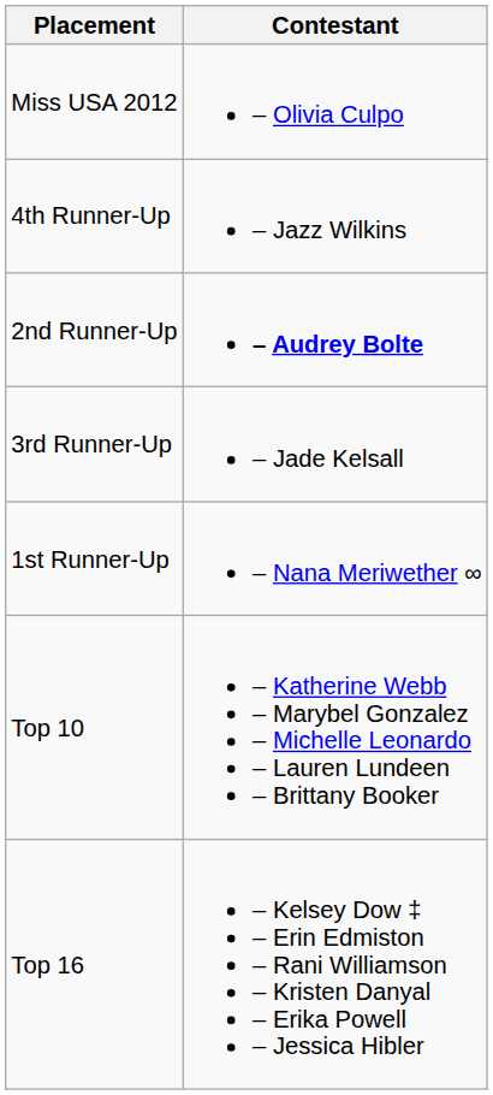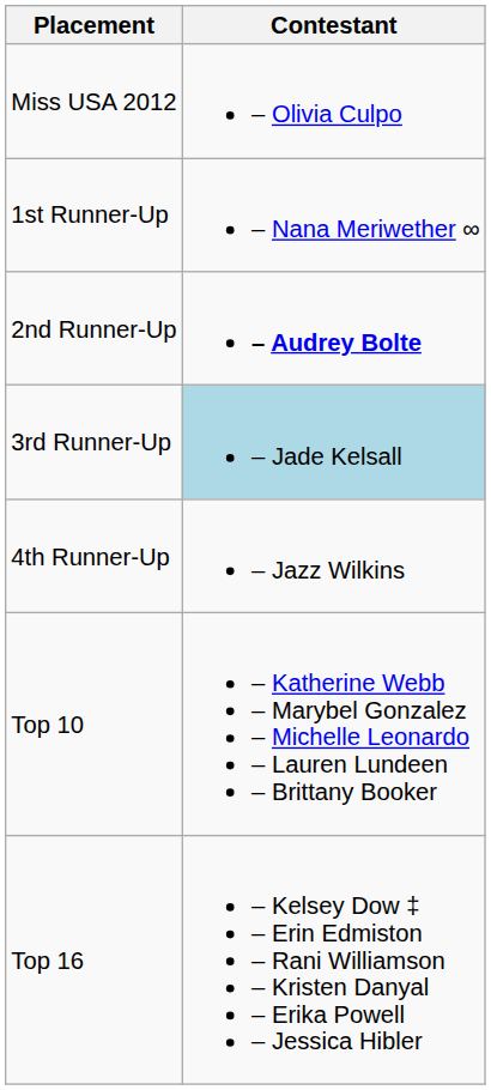 <table class="wikitable sortable" style="font-size: 95%;">
 <tr>
 <th>Placement</th>
 <th>Contestant</th>
 </tr>
 <tr>
 <td>Miss USA 2012</td>
 <td><br><ul><li> – <a href='#'>Olivia Culpo</a></li></ul></td>
 </tr>
 <tr>
-<td>4th Runner-Up</td>
-<td><br><ul><li> – Jazz Wilkins</li></ul></td>
+<td>1st Runner-Up</td>
+<td><br><ul><li> – <a href='#'>Nana Meriwether</a> ∞</li></ul></td>
 </tr>
 <tr>
 <td>2nd Runner-Up</td>
 <td><strong><br><ul><li> – <a href='#'>Audrey Bolte</a></li></ul></strong></td>
 </tr>
 <tr>
 <td>3rd Runner-Up</td>
-<td><br><ul><li> – Jade Kelsall</li></ul></td>
+<td style="background: lightblue;"><br><ul><li> – Jade Kelsall</li></ul></td>
 </tr>
 <tr>
-<td>1st Runner-Up</td>
-<td><br><ul><li> – <a href='#'>Nana Meriwether</a> ∞</li></ul></td>
+<td>4th Runner-Up</td>
+<td><br><ul><li> – Jazz Wilkins</li></ul></td>
 </tr>
 <tr>
 <td>Top 10</td>
 <td><br><ul><li> – <a href='#'>Katherine Webb</a></li><li> – Marybel Gonzalez</li><li> – <a href='#'>Michelle Leonardo</a></li><li> – Lauren Lundeen</li><li> – Brittany Booker</li></ul></td>
 </tr>
 <tr>
 <td>Top 16</td>
 <td><br><ul><li> – Kelsey Dow ‡</li><li> – Erin Edmiston</li><li> – Rani Williamson</li><li> – Kristen Danyal</li><li> – Erika Powell</li><li> – Jessica Hibler</li></ul></td>
 </tr>
 </table>
